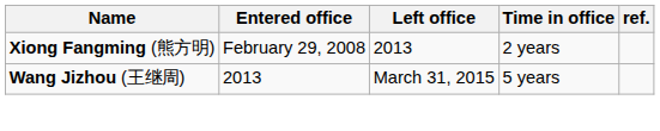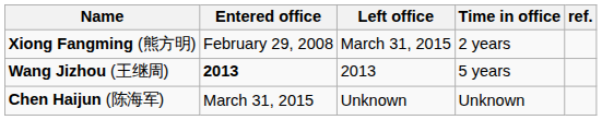 <table class="wikitable">
 <tr>
 <th>Name</th>
 <th>Entered office</th>
 <th>Left office</th>
 <th>Time in office</th>
 <th>ref.</th>
 </tr>
 <tr>
 <td><strong>Xiong Fangming</strong> (熊方明)</td>
 <td>February 29, 2008</td>
-<td>2013</td>
+<td>March 31, 2015</td>
 <td>2 years</td>
 <td></td>
 </tr>
 <tr>
 <td><strong>Wang Jizhou</strong> (王继周)</td>
+<td><strong>2013</strong></td>
 <td>2013</td>
-<td>March 31, 2015</td>
 <td>5 years</td>
 <td></td>
 </tr>
+<tr>
+<td><strong>Chen Haijun</strong> (陈海军)</td>
+<td>March 31, 2015</td>
+<td>Unknown</td>
+<td>Unknown</td>
+<td></td>
+</tr>
 </table>
